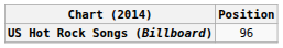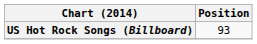 <table class="wikitable plainrowheaders sortable">
 <tr>
 <th>Chart (2014)</th>
 <th>Position</th>
 </tr>
 <tr>
 <th scope="row">US Hot Rock Songs (<em>Billboard</em>)</th>
-<td style="text-align:center;">96</td>
+<td style="text-align:center;">93</td>
 </tr>
 <tr>
 </tr>
 </table>
